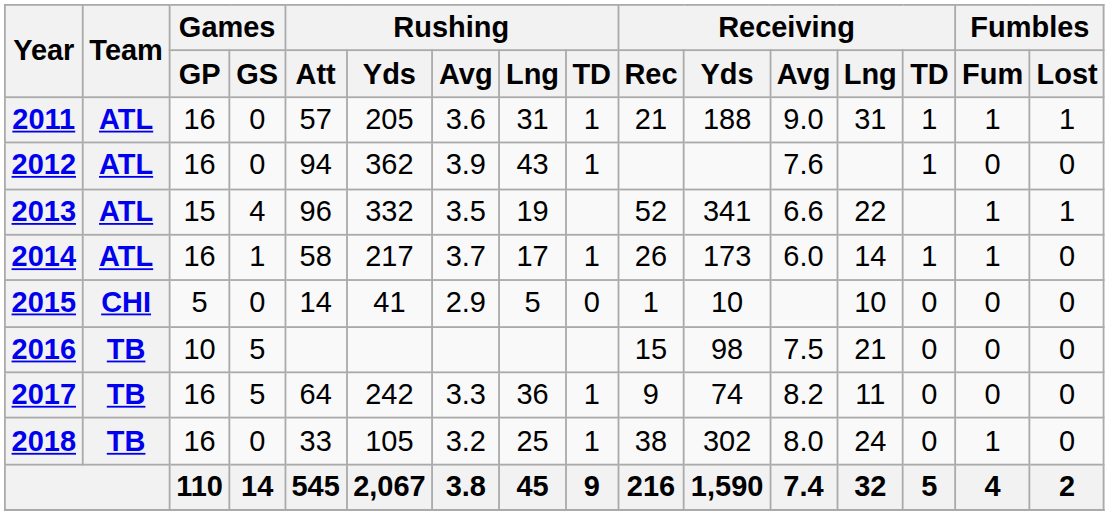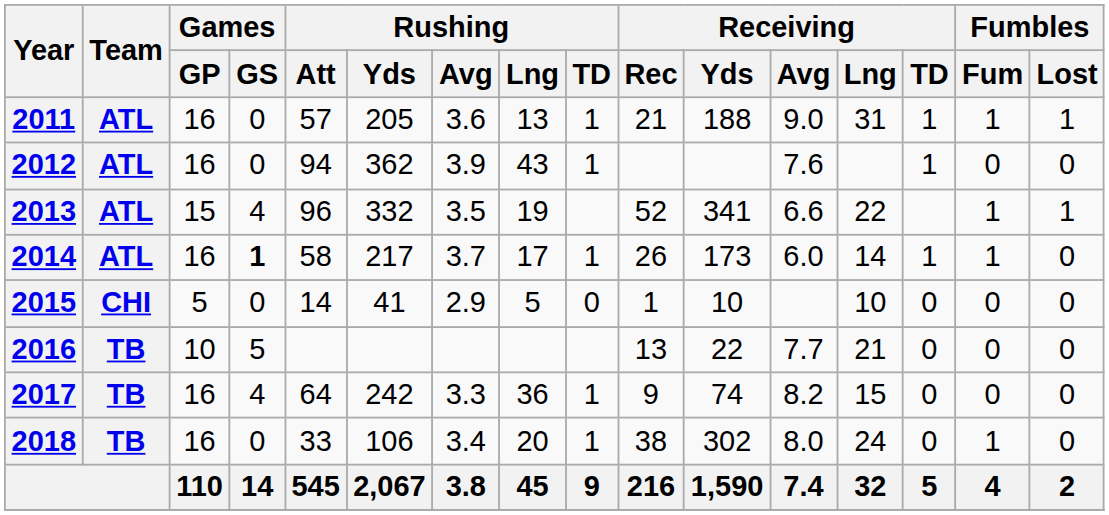 <table class="wikitable" style="text-align:center;">
 <tr>
 <th rowspan="2">Year</th>
 <th rowspan="2">Team</th>
 <th colspan="2">Games</th>
 <th colspan="5">Rushing</th>
 <th colspan="5">Receiving</th>
 <th colspan="2">Fumbles</th>
 </tr>
 <tr>
 <th>GP</th>
 <th>GS</th>
 <th>Att</th>
 <th>Yds</th>
 <th>Avg</th>
 <th>Lng</th>
 <th>TD</th>
 <th>Rec</th>
 <th>Yds</th>
 <th>Avg</th>
 <th>Lng</th>
 <th>TD</th>
 <th>Fum</th>
 <th>Lost</th>
 </tr>
 <tr>
 <th><a href='#'>2011</a></th>
 <th><a href='#'>ATL</a></th>
 <td>16</td>
 <td>0</td>
 <td>57</td>
 <td>205</td>
 <td>3.6</td>
-<td>31</td>
+<td>13</td>
 <td>1</td>
 <td>21</td>
 <td>188</td>
 <td>9.0</td>
 <td>31</td>
 <td>1</td>
 <td>1</td>
 <td>1</td>
 </tr>
 <tr>
 <th><a href='#'>2012</a></th>
 <th><a href='#'>ATL</a></th>
 <td>16</td>
 <td>0</td>
 <td>94</td>
 <td>362</td>
 <td>3.9</td>
 <td>43</td>
 <td>1</td>
 <td></td>
 <td></td>
 <td>7.6</td>
 <td></td>
 <td>1</td>
 <td>0</td>
 <td>0</td>
 </tr>
 <tr>
 <th><a href='#'>2013</a></th>
 <th><a href='#'>ATL</a></th>
 <td>15</td>
 <td>4</td>
 <td>96</td>
 <td>332</td>
 <td>3.5</td>
 <td>19</td>
 <td></td>
 <td>52</td>
 <td>341</td>
 <td>6.6</td>
 <td>22</td>
 <td></td>
 <td>1</td>
 <td>1</td>
 </tr>
 <tr>
 <th><a href='#'>2014</a></th>
 <th><a href='#'>ATL</a></th>
 <td>16</td>
-<td>1</td>
+<td><strong>1</strong></td>
 <td>58</td>
 <td>217</td>
 <td>3.7</td>
 <td>17</td>
 <td>1</td>
 <td>26</td>
 <td>173</td>
 <td>6.0</td>
 <td>14</td>
 <td>1</td>
 <td>1</td>
 <td>0</td>
 </tr>
 <tr>
 <th><a href='#'>2015</a></th>
 <th><a href='#'>CHI</a></th>
 <td>5</td>
 <td>0</td>
 <td>14</td>
 <td>41</td>
 <td>2.9</td>
 <td>5</td>
 <td>0</td>
 <td>1</td>
 <td>10</td>
 <td></td>
 <td>10</td>
 <td>0</td>
 <td>0</td>
 <td>0</td>
 </tr>
 <tr>
 <th><a href='#'>2016</a></th>
 <th><a href='#'>TB</a></th>
 <td>10</td>
 <td>5</td>
 <td></td>
 <td></td>
 <td></td>
 <td></td>
 <td></td>
-<td>15</td>
-<td>98</td>
-<td>7.5</td>
+<td>13</td>
+<td>22</td>
+<td>7.7</td>
 <td>21</td>
 <td>0</td>
 <td>0</td>
 <td>0</td>
 </tr>
 <tr>
 <th><a href='#'>2017</a></th>
 <th><a href='#'>TB</a></th>
 <td>16</td>
-<td>5</td>
+<td>4</td>
 <td>64</td>
 <td>242</td>
 <td>3.3</td>
 <td>36</td>
 <td>1</td>
 <td>9</td>
 <td>74</td>
 <td>8.2</td>
-<td>11</td>
+<td>15</td>
 <td>0</td>
 <td>0</td>
 <td>0</td>
 </tr>
 <tr>
 <th><a href='#'>2018</a></th>
 <th><a href='#'>TB</a></th>
 <td>16</td>
 <td>0</td>
 <td>33</td>
-<td>105</td>
-<td>3.2</td>
-<td>25</td>
+<td>106</td>
+<td>3.4</td>
+<td>20</td>
 <td>1</td>
 <td>38</td>
 <td>302</td>
 <td>8.0</td>
 <td>24</td>
 <td>0</td>
 <td>1</td>
 <td>0</td>
 </tr>
 <tr style="sortbottom" style="background:#eee;">
 <th colspan="2"></th>
 <th>110</th>
 <th>14</th>
 <th>545</th>
 <th>2,067</th>
 <th>3.8</th>
 <th>45</th>
 <th>9</th>
 <th>216</th>
 <th>1,590</th>
 <th>7.4</th>
 <th>32</th>
 <th>5</th>
 <th>4</th>
 <th>2</th>
 </tr>
 <tr>
 </tr>
 </table>
